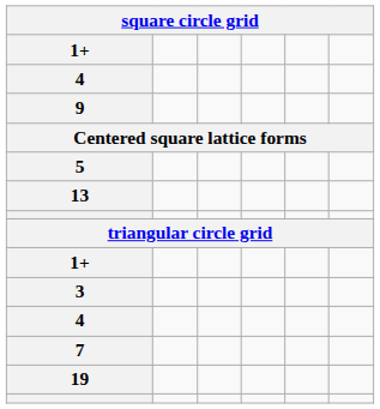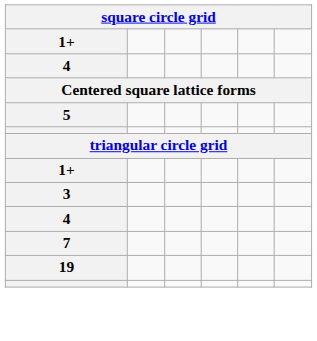 <table class="wikitable" align=right width=320>
 <tr>
 <th colspan=6><a href='#'>square circle grid</a></th>
 </tr>
 <tr>
 <th>1+</th>
 <td></td>
 <td></td>
 <td></td>
 <td></td>
 <td></td>
 </tr>
 <tr>
 <th>4</th>
 <td></td>
 <td></td>
 <td></td>
 <td></td>
 <td></td>
 </tr>
 <tr>
-<th>9</th>
-<td></td>
-<td></td>
-<td></td>
-<td></td>
-<td></td>
-</tr>
-<tr>
 <th colspan=6>Centered square lattice forms</th>
 </tr>
 <tr>
 <th>5</th>
-<td></td>
-<td></td>
-<td></td>
-<td></td>
-<td></td>
-</tr>
-<tr>
-<th>13</th>
 <td></td>
 <td></td>
 <td></td>
 <td></td>
 <td></td>
 </tr>
 <tr>
 <th></th>
 <td></td>
 <td></td>
 <td></td>
 <td></td>
 <td></td>
 </tr>
 <tr>
 <th colspan=6><a href='#'>triangular circle grid</a></th>
 </tr>
 <tr align=center>
 <th>1+</th>
 <td></td>
 <td></td>
 <td></td>
 <td></td>
 <td></td>
 </tr>
 <tr align=center>
 <th>3</th>
 <td></td>
 <td></td>
 <td></td>
 <td></td>
 <td></td>
 </tr>
 <tr align=center>
 <th>4</th>
 <td></td>
 <td></td>
 <td></td>
 <td></td>
 <td></td>
 </tr>
 <tr align=bottom>
 <th>7</th>
 <td></td>
 <td></td>
 <td></td>
 <td></td>
 <td></td>
 </tr>
 <tr align=right>
 <th>19</th>
 <td></td>
 <td></td>
 <td></td>
 <td></td>
 <td></td>
 </tr>
 <tr align=center>
 <th></th>
 <td></td>
 <td></td>
 <td></td>
 <td></td>
 <td></td>
 </tr>
 </table>
